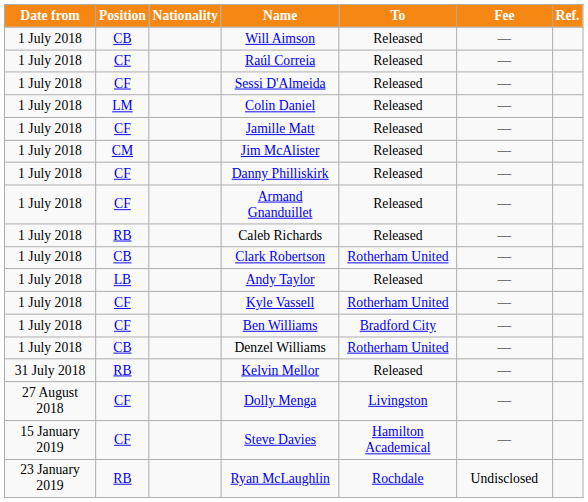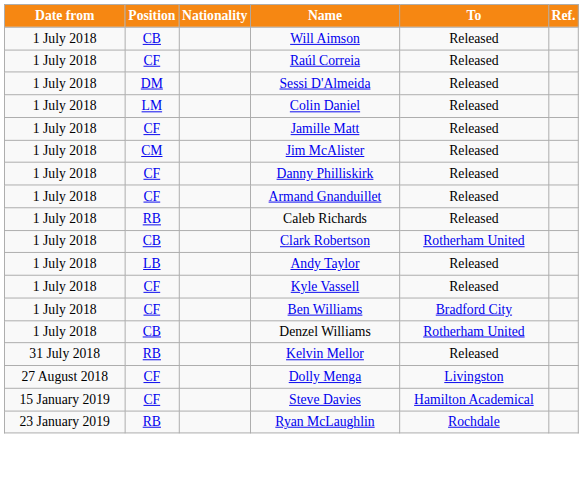 <table class="wikitable" style="text-align:center; font-size:90%; ">
 <tr>
 <th style="background:#F68712; color:white; width:120px;">Date from</th>
 <th style="background:#F68712; color:white; width:50px;">Position</th>
 <th style="background:#F68712; color:white; width:50px;">Nationality</th>
 <th style="background:#F68712; color:white; width:150px;">Name</th>
 <th style="background:#F68712; color:white; width:150px;">To</th>
-<th style="background:#F68712; color:white; width:110px;">Fee</th>
 <th style="background:#F68712; color:white; width:25px;">Ref.</th>
 </tr>
 <tr>
 <td>1 July 2018</td>
 <td><a href='#'>CB</a></td>
 <td></td>
 <td><a href='#'>Will Aimson</a></td>
 <td>Released</td>
-<td>—</td>
 <td></td>
 </tr>
 <tr>
 <td>1 July 2018</td>
 <td><a href='#'>CF</a></td>
 <td></td>
 <td><a href='#'>Raúl Correia</a></td>
 <td>Released</td>
-<td>—</td>
 <td></td>
 </tr>
 <tr>
 <td>1 July 2018</td>
-<td><a href='#'>CF</a></td>
+<td><a href='#'>DM</a></td>
 <td></td>
 <td><a href='#'>Sessi D'Almeida</a></td>
 <td>Released</td>
-<td>—</td>
 <td></td>
 </tr>
 <tr>
 <td>1 July 2018</td>
 <td><a href='#'>LM</a></td>
 <td></td>
 <td><a href='#'>Colin Daniel</a></td>
 <td>Released</td>
-<td>—</td>
 <td></td>
 </tr>
 <tr>
 <td>1 July 2018</td>
 <td><a href='#'>CF</a></td>
 <td></td>
 <td><a href='#'>Jamille Matt</a></td>
 <td>Released</td>
-<td>—</td>
 <td></td>
 </tr>
 <tr>
 <td>1 July 2018</td>
 <td><a href='#'>CM</a></td>
 <td></td>
 <td><a href='#'>Jim McAlister</a></td>
 <td>Released</td>
-<td>—</td>
 <td></td>
 </tr>
 <tr>
 <td>1 July 2018</td>
 <td><a href='#'>CF</a></td>
 <td></td>
 <td><a href='#'>Danny Philliskirk</a></td>
 <td>Released</td>
-<td>—</td>
 <td></td>
 </tr>
 <tr>
 <td>1 July 2018</td>
 <td><a href='#'>CF</a></td>
 <td></td>
 <td><a href='#'>Armand Gnanduillet</a></td>
 <td>Released</td>
-<td>—</td>
 <td></td>
 </tr>
 <tr>
 <td>1 July 2018</td>
 <td><a href='#'>RB</a></td>
 <td></td>
 <td>Caleb Richards</td>
 <td>Released</td>
-<td>—</td>
 <td></td>
 </tr>
 <tr>
 <td>1 July 2018</td>
 <td><a href='#'>CB</a></td>
 <td></td>
 <td><a href='#'>Clark Robertson</a></td>
 <td><a href='#'>Rotherham United</a></td>
-<td>—</td>
 <td></td>
 </tr>
 <tr>
 <td>1 July 2018</td>
 <td><a href='#'>LB</a></td>
 <td></td>
 <td><a href='#'>Andy Taylor</a></td>
 <td>Released</td>
-<td>—</td>
 <td></td>
 </tr>
 <tr>
 <td>1 July 2018</td>
 <td><a href='#'>CF</a></td>
 <td></td>
 <td><a href='#'>Kyle Vassell</a></td>
-<td><a href='#'>Rotherham United</a></td>
-<td>—</td>
+<td>Released</td>
 <td></td>
 </tr>
 <tr>
 <td>1 July 2018</td>
 <td><a href='#'>CF</a></td>
 <td></td>
 <td><a href='#'>Ben Williams</a></td>
 <td><a href='#'>Bradford City</a></td>
-<td>—</td>
 <td></td>
 </tr>
 <tr>
 <td>1 July 2018</td>
 <td><a href='#'>CB</a></td>
 <td></td>
 <td>Denzel Williams</td>
 <td><a href='#'>Rotherham United</a></td>
-<td>—</td>
 <td></td>
 </tr>
 <tr>
 <td>31 July 2018</td>
 <td><a href='#'>RB</a></td>
 <td></td>
 <td><a href='#'>Kelvin Mellor</a></td>
 <td>Released</td>
-<td>—</td>
 <td></td>
 </tr>
 <tr>
 <td>27 August 2018</td>
 <td><a href='#'>CF</a></td>
 <td></td>
 <td><a href='#'>Dolly Menga</a></td>
 <td><a href='#'>Livingston</a></td>
-<td>—</td>
 <td></td>
 </tr>
 <tr>
 <td>15 January 2019</td>
 <td><a href='#'>CF</a></td>
 <td></td>
 <td><a href='#'>Steve Davies</a></td>
 <td><a href='#'>Hamilton Academical</a></td>
-<td>—</td>
 <td></td>
 </tr>
 <tr>
 <td>23 January 2019</td>
 <td><a href='#'>RB</a></td>
 <td></td>
 <td><a href='#'>Ryan McLaughlin</a></td>
 <td><a href='#'>Rochdale</a></td>
-<td>Undisclosed</td>
 <td></td>
 </tr>
 </table>
